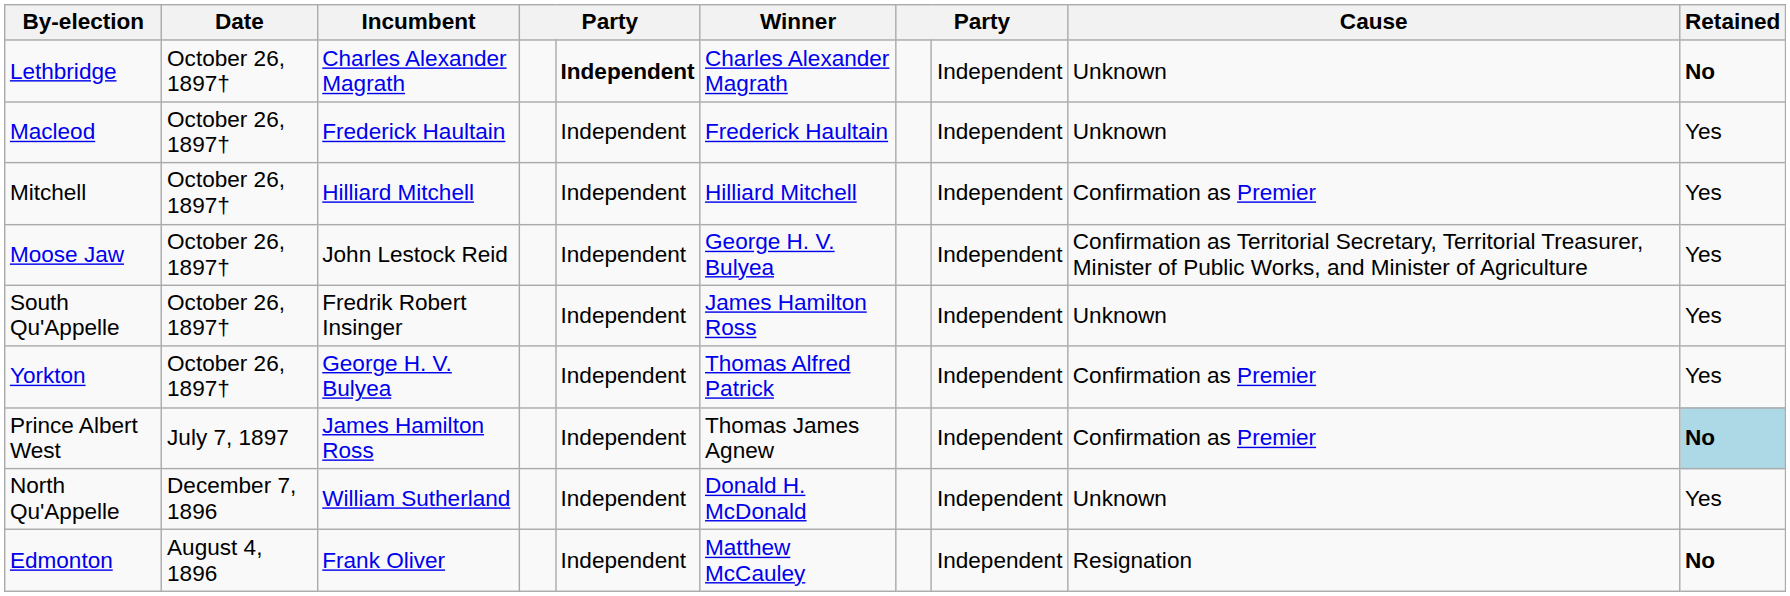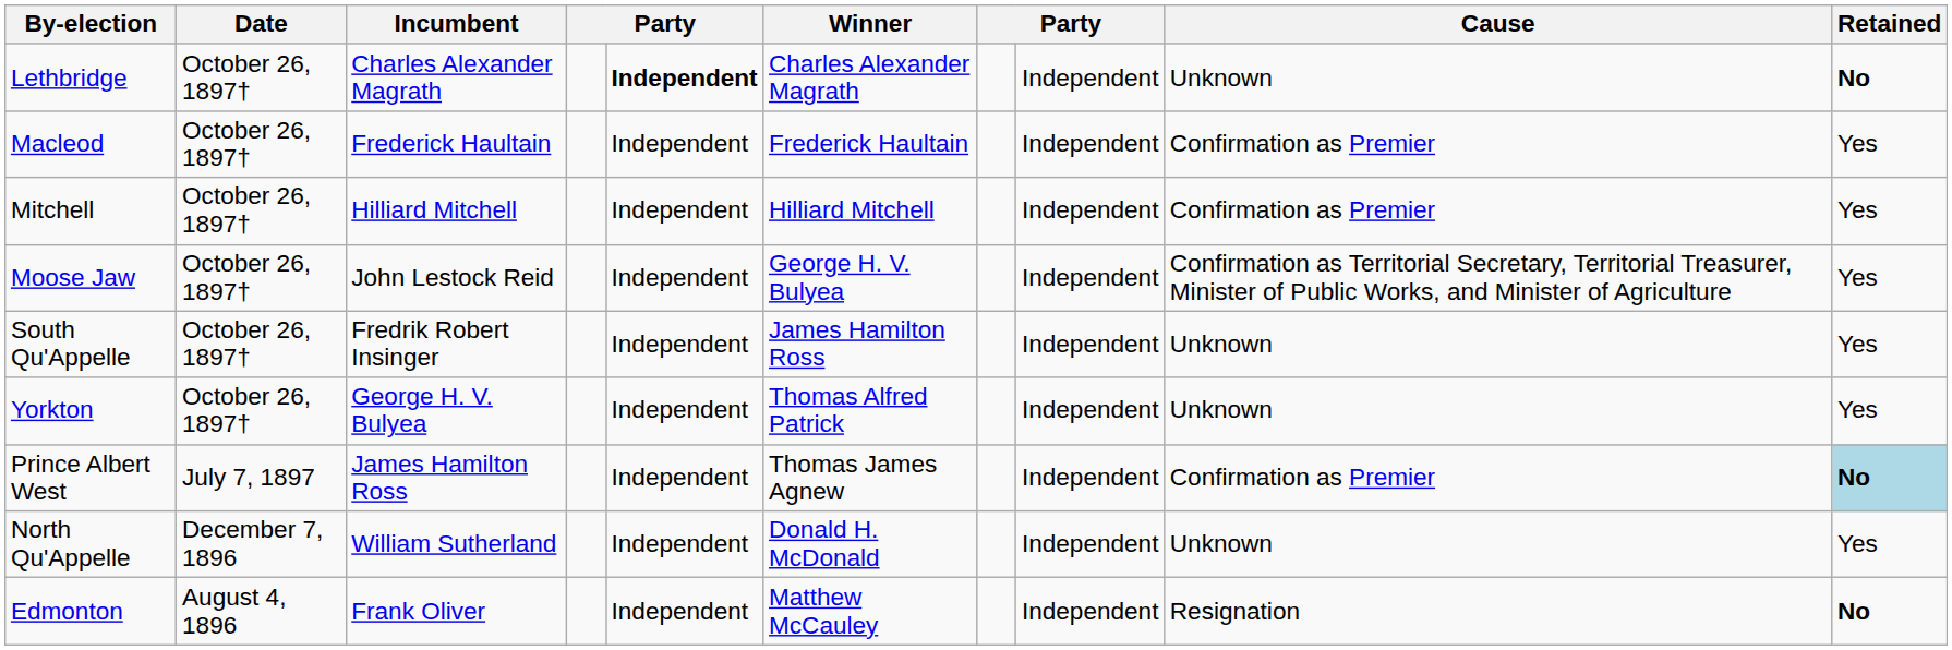 <table class=wikitable style="width:100%">
 <tr>
 <th>By-election</th>
 <th>Date</th>
 <th>Incumbent</th>
 <th colspan=2>Party</th>
 <th>Winner</th>
 <th colspan=2>Party</th>
 <th>Cause</th>
 <th>Retained</th>
 </tr>
 <tr>
 <td><a href='#'>Lethbridge</a></td>
 <td>October 26, 1897†</td>
 <td><a href='#'>Charles Alexander Magrath</a></td>
 <td>    </td>
 <td><strong>Independent</strong></td>
 <td><a href='#'>Charles Alexander Magrath</a></td>
 <td>    </td>
 <td>Independent</td>
 <td>Unknown</td>
 <td><strong>No</strong></td>
 </tr>
 <tr>
 <td><a href='#'>Macleod</a></td>
 <td>October 26, 1897†</td>
 <td><a href='#'>Frederick Haultain</a></td>
 <td>    </td>
 <td>Independent</td>
 <td><a href='#'>Frederick Haultain</a></td>
 <td>    </td>
 <td>Independent</td>
-<td>Unknown</td>
+<td>Confirmation as <a href='#'>Premier</a></td>
 <td>Yes</td>
 </tr>
 <tr>
 <td>Mitchell</td>
 <td>October 26, 1897†</td>
 <td><a href='#'>Hilliard Mitchell</a></td>
 <td>    </td>
 <td>Independent</td>
 <td><a href='#'>Hilliard Mitchell</a></td>
 <td>    </td>
 <td>Independent</td>
 <td>Confirmation as <a href='#'>Premier</a></td>
 <td>Yes</td>
 </tr>
 <tr>
 <td><a href='#'>Moose Jaw</a></td>
 <td>October 26, 1897†</td>
 <td>John Lestock Reid</td>
 <td>    </td>
 <td>Independent</td>
 <td><a href='#'>George H. V. Bulyea</a></td>
 <td>    </td>
 <td>Independent</td>
 <td>Confirmation as Territorial Secretary, Territorial Treasurer, Minister of Public Works, and Minister of Agriculture</td>
 <td>Yes</td>
 </tr>
 <tr>
 <td>South Qu'Appelle</td>
 <td>October 26, 1897†</td>
 <td>Fredrik Robert Insinger</td>
 <td>    </td>
 <td>Independent</td>
 <td><a href='#'>James Hamilton Ross</a></td>
 <td>    </td>
 <td>Independent</td>
 <td>Unknown</td>
 <td>Yes</td>
 </tr>
 <tr>
 <td><a href='#'>Yorkton</a></td>
 <td>October 26, 1897†</td>
 <td><a href='#'>George H. V. Bulyea</a></td>
 <td>    </td>
 <td>Independent</td>
 <td><a href='#'>Thomas Alfred Patrick</a></td>
 <td>    </td>
 <td>Independent</td>
-<td>Confirmation as <a href='#'>Premier</a></td>
+<td>Unknown</td>
 <td>Yes</td>
 </tr>
 <tr>
 <td>Prince Albert West</td>
 <td>July 7, 1897</td>
 <td><a href='#'>James Hamilton Ross</a></td>
 <td>    </td>
 <td>Independent</td>
 <td>Thomas James Agnew</td>
 <td>    </td>
 <td>Independent</td>
 <td>Confirmation as <a href='#'>Premier</a></td>
 <td style="background: lightblue;"><strong>No</strong></td>
 </tr>
 <tr>
 <td>North Qu'Appelle</td>
 <td>December 7, 1896</td>
 <td><a href='#'>William Sutherland</a></td>
 <td>    </td>
 <td>Independent</td>
 <td><a href='#'>Donald H. McDonald</a></td>
 <td>    </td>
 <td>Independent</td>
 <td>Unknown</td>
 <td>Yes</td>
 </tr>
 <tr>
 <td><a href='#'>Edmonton</a></td>
 <td>August 4, 1896</td>
 <td><a href='#'>Frank Oliver</a></td>
 <td>    </td>
 <td>Independent</td>
 <td><a href='#'>Matthew McCauley</a></td>
 <td>    </td>
 <td>Independent</td>
 <td>Resignation</td>
 <td><strong>No</strong></td>
 </tr>
 </table>
